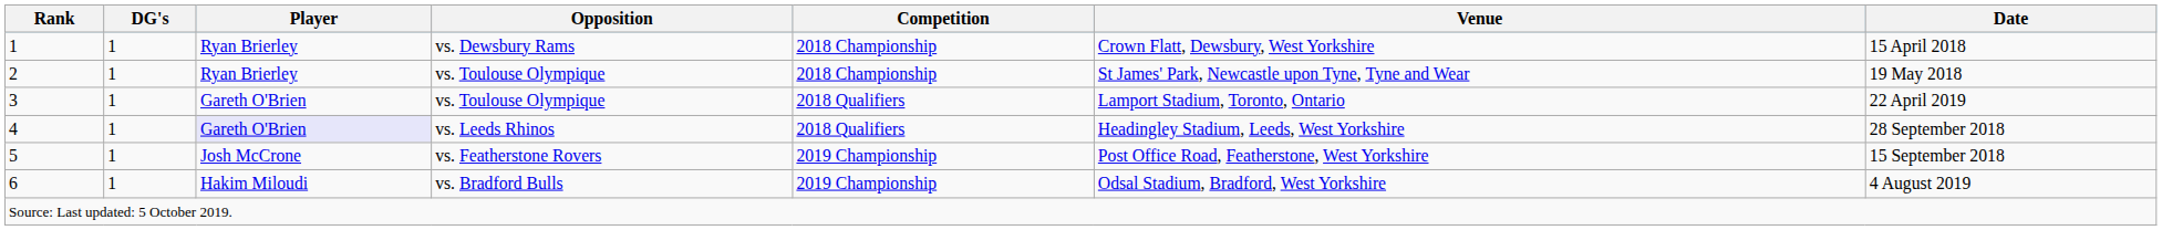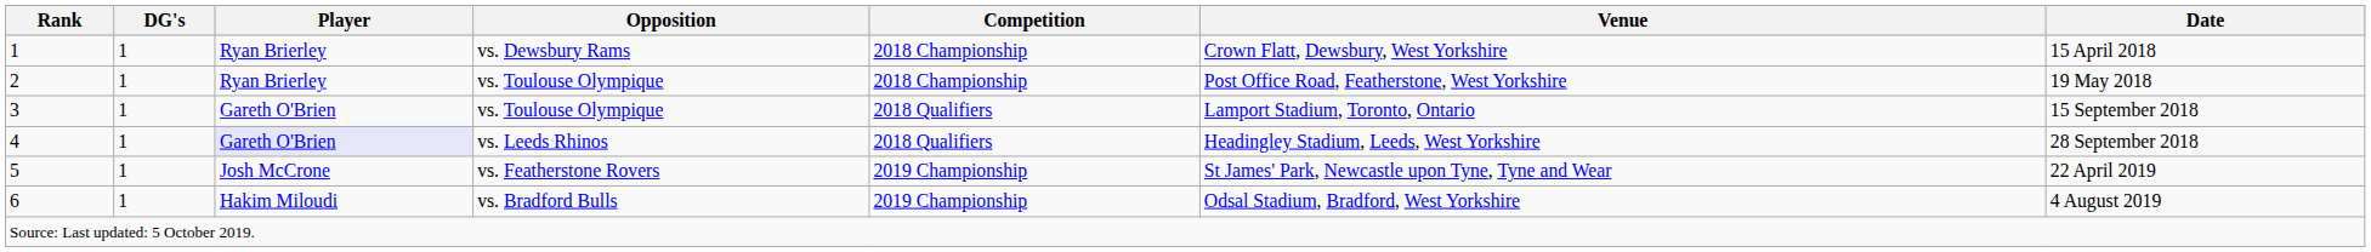 <table class="wikitable" style="width:100%;">
 <tr style="background:#87cefa;">
 <th>Rank</th>
 <th>DG's</th>
 <th>Player</th>
 <th>Opposition</th>
 <th>Competition</th>
 <th>Venue</th>
 <th>Date</th>
 </tr>
 <tr>
 <td>1</td>
 <td>1</td>
 <td> <a href='#'>Ryan Brierley</a></td>
 <td>vs. <a href='#'>Dewsbury Rams</a></td>
 <td><a href='#'>2018 Championship</a></td>
 <td> <a href='#'>Crown Flatt</a>, <a href='#'>Dewsbury</a>, <a href='#'>West Yorkshire</a></td>
 <td>15 April 2018</td>
 </tr>
 <tr>
 <td>2</td>
 <td>1</td>
 <td> <a href='#'>Ryan Brierley</a></td>
 <td>vs. <a href='#'>Toulouse Olympique</a></td>
 <td><a href='#'>2018 Championship</a></td>
-<td> <a href='#'>St James' Park</a>, <a href='#'>Newcastle upon Tyne</a>, <a href='#'>Tyne and Wear</a></td>
+<td> <a href='#'>Post Office Road</a>, <a href='#'>Featherstone</a>, <a href='#'>West Yorkshire</a></td>
 <td>19 May 2018</td>
 </tr>
 <tr>
 <td>3</td>
 <td>1</td>
 <td> <a href='#'>Gareth O'Brien</a></td>
 <td>vs. <a href='#'>Toulouse Olympique</a></td>
 <td><a href='#'>2018 Qualifiers</a></td>
 <td> <a href='#'>Lamport Stadium</a>, <a href='#'>Toronto</a>, <a href='#'>Ontario</a></td>
-<td>22 April 2019</td>
+<td>15 September 2018</td>
 </tr>
 <tr>
 <td>4</td>
 <td>1</td>
 <td style="background: lavender;"> <a href='#'>Gareth O'Brien</a></td>
 <td>vs. <a href='#'>Leeds Rhinos</a></td>
 <td><a href='#'>2018 Qualifiers</a></td>
 <td> <a href='#'>Headingley Stadium</a>, <a href='#'>Leeds</a>, <a href='#'>West Yorkshire</a></td>
 <td>28 September 2018</td>
 </tr>
 <tr>
 <td>5</td>
 <td>1</td>
 <td> <a href='#'>Josh McCrone</a></td>
 <td>vs. <a href='#'>Featherstone Rovers</a></td>
 <td><a href='#'>2019 Championship</a></td>
-<td> <a href='#'>Post Office Road</a>, <a href='#'>Featherstone</a>, <a href='#'>West Yorkshire</a></td>
-<td>15 September 2018</td>
+<td> <a href='#'>St James' Park</a>, <a href='#'>Newcastle upon Tyne</a>, <a href='#'>Tyne and Wear</a></td>
+<td>22 April 2019</td>
 </tr>
 <tr>
 <td>6</td>
 <td>1</td>
 <td> <a href='#'>Hakim Miloudi</a></td>
 <td>vs. <a href='#'>Bradford Bulls</a></td>
 <td><a href='#'>2019 Championship</a></td>
 <td> <a href='#'>Odsal Stadium</a>, <a href='#'>Bradford</a>, <a href='#'>West Yorkshire</a></td>
 <td>4 August 2019</td>
 </tr>
 <tr>
 <td colspan=7><small>Source: Last updated: 5 October 2019.</small></td>
 </tr>
 </table>
